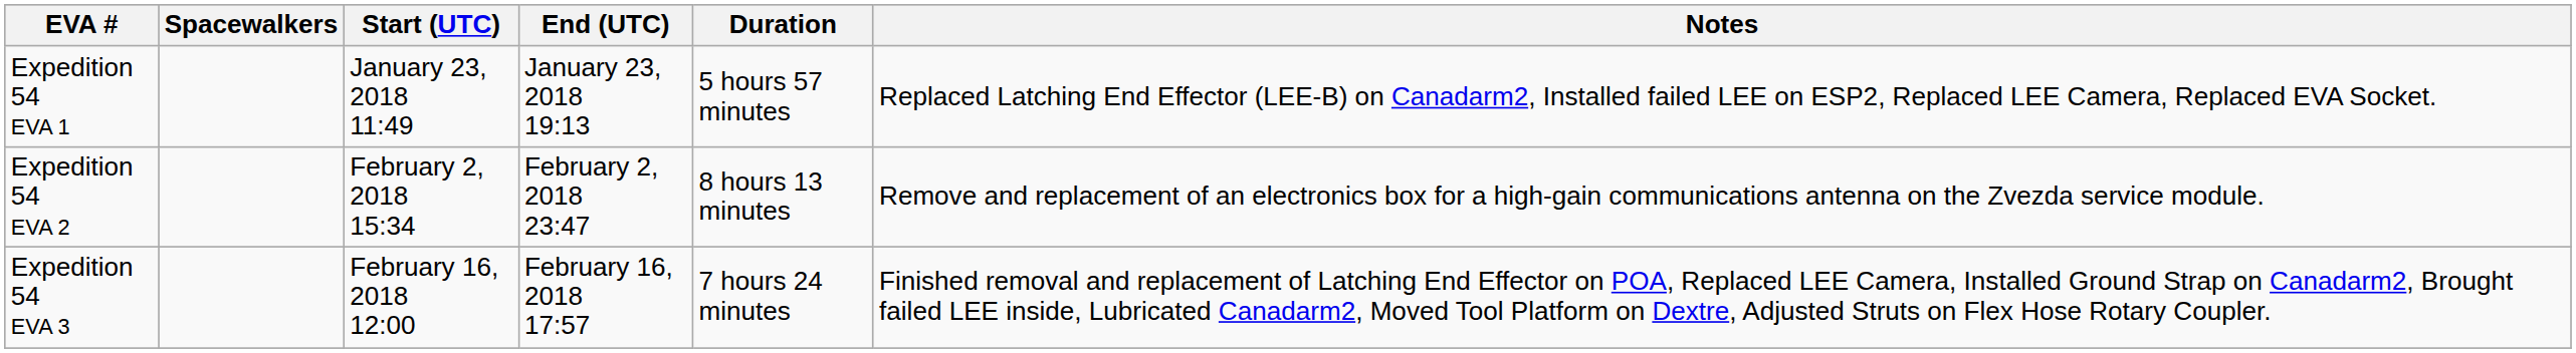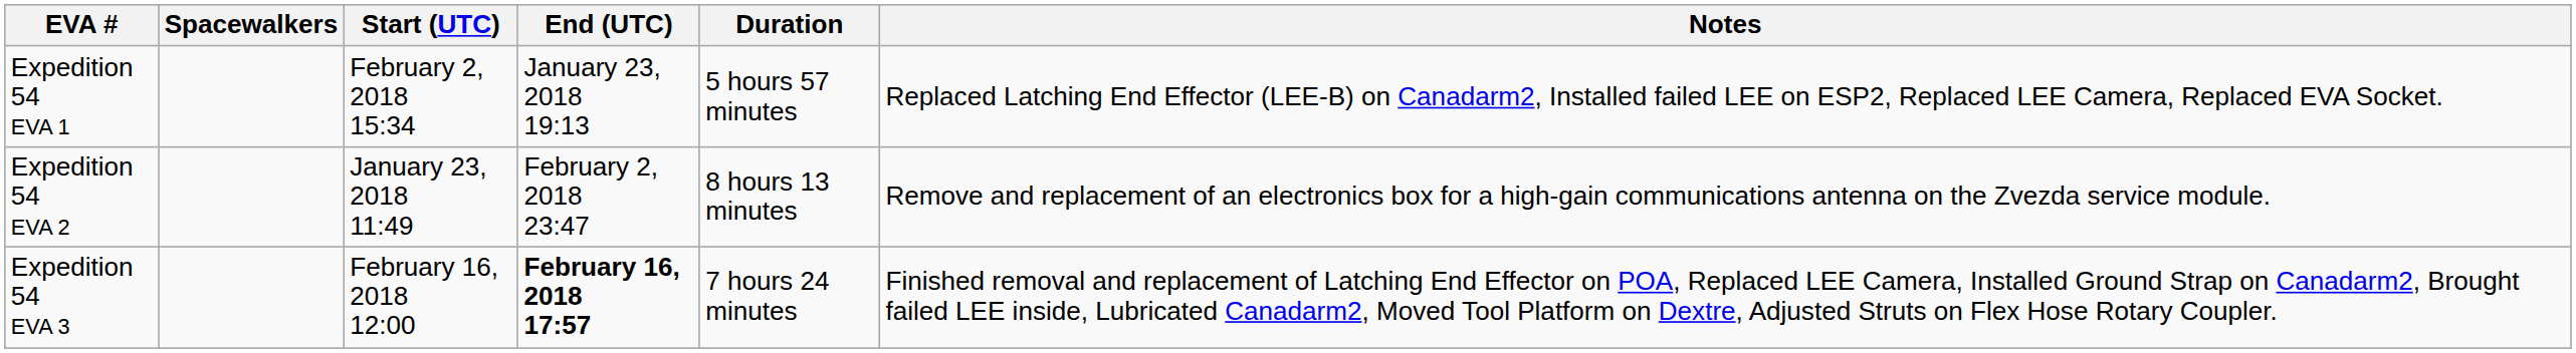 <table class="wikitable">
 <tr>
 <th scope="col">EVA #</th>
 <th scope="col">Spacewalkers</th>
 <th scope="col">Start (<a href='#'>UTC</a>)</th>
 <th scope="col">End (UTC)</th>
 <th scope="col">Duration</th>
 <th scope="col">Notes</th>
 </tr>
 <tr>
 <td>Expedition 54<br><small>EVA 1</small></td>
 <td></td>
-<td>January 23, 2018<br>11:49</td>
+<td>February 2, 2018<br>15:34</td>
 <td>January 23, 2018<br>19:13</td>
 <td>5 hours 57 minutes</td>
 <td>Replaced Latching End Effector (LEE-B) on <a href='#'>Canadarm2</a>, Installed failed LEE on ESP2, Replaced LEE Camera, Replaced EVA Socket.</td>
 </tr>
 <tr>
 <td>Expedition 54<br><small>EVA 2</small></td>
 <td></td>
-<td>February 2, 2018<br>15:34</td>
+<td>January 23, 2018<br>11:49</td>
 <td>February 2, 2018<br>23:47</td>
 <td>8 hours 13 minutes</td>
 <td>Remove and replacement of an electronics box for a high-gain communications antenna on the Zvezda service module.</td>
 </tr>
 <tr>
 <td>Expedition 54<br><small>EVA 3</small></td>
 <td></td>
 <td>February 16, 2018<br>12:00</td>
-<td>February 16, 2018<br>17:57</td>
+<td><strong>February 16, 2018<br>17:57</strong></td>
 <td>7 hours 24 minutes</td>
 <td>Finished removal and replacement of Latching End Effector on <a href='#'>POA</a>, Replaced LEE Camera, Installed Ground Strap on <a href='#'>Canadarm2</a>, Brought failed LEE inside, Lubricated <a href='#'>Canadarm2</a>, Moved Tool Platform on <a href='#'>Dextre</a>, Adjusted Struts on Flex Hose Rotary Coupler.</td>
 </tr>
 </table>
